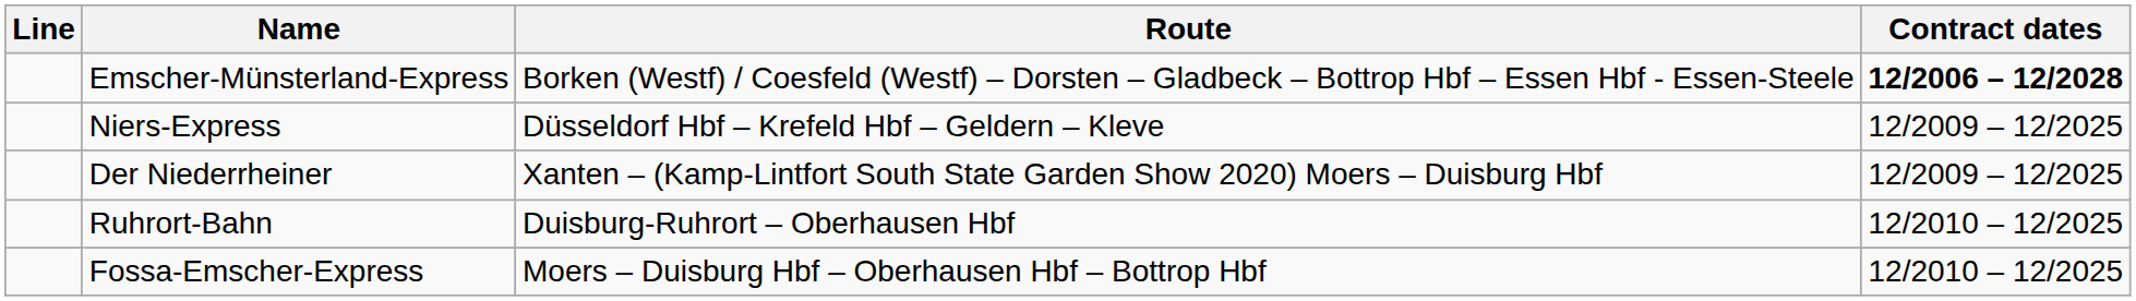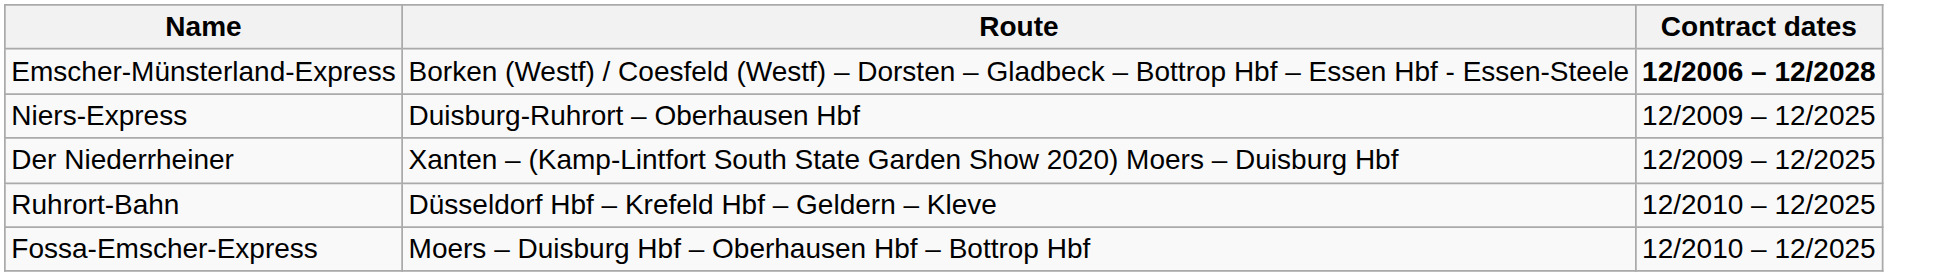 <table class="wikitable">
 <tr>
-<th>Line</th>
 <th>Name</th>
 <th>Route</th>
 <th>Contract dates</th>
 </tr>
 <tr>
-<td></td>
 <td>Emscher-Münsterland-Express</td>
 <td>Borken (Westf) / Coesfeld (Westf) – Dorsten – Gladbeck – Bottrop Hbf – Essen Hbf - Essen-Steele</td>
 <td><strong>12/2006 – 12/2028</strong></td>
 </tr>
 <tr>
-<td></td>
 <td>Niers-Express</td>
-<td>Düsseldorf Hbf – Krefeld Hbf – Geldern – Kleve</td>
+<td>Duisburg-Ruhrort – Oberhausen Hbf</td>
 <td>12/2009 – 12/2025</td>
 </tr>
 <tr>
-<td></td>
 <td>Der Niederrheiner</td>
 <td>Xanten – (Kamp-Lintfort South State Garden Show 2020) Moers – Duisburg Hbf</td>
 <td>12/2009 – 12/2025</td>
 </tr>
 <tr>
-<td></td>
 <td>Ruhrort-Bahn</td>
-<td>Duisburg-Ruhrort – Oberhausen Hbf</td>
+<td>Düsseldorf Hbf – Krefeld Hbf – Geldern – Kleve</td>
 <td>12/2010 – 12/2025</td>
 </tr>
 <tr>
-<td></td>
 <td>Fossa-Emscher-Express</td>
 <td>Moers – Duisburg Hbf – Oberhausen Hbf – Bottrop Hbf</td>
 <td>12/2010 – 12/2025</td>
 </tr>
 </table>
